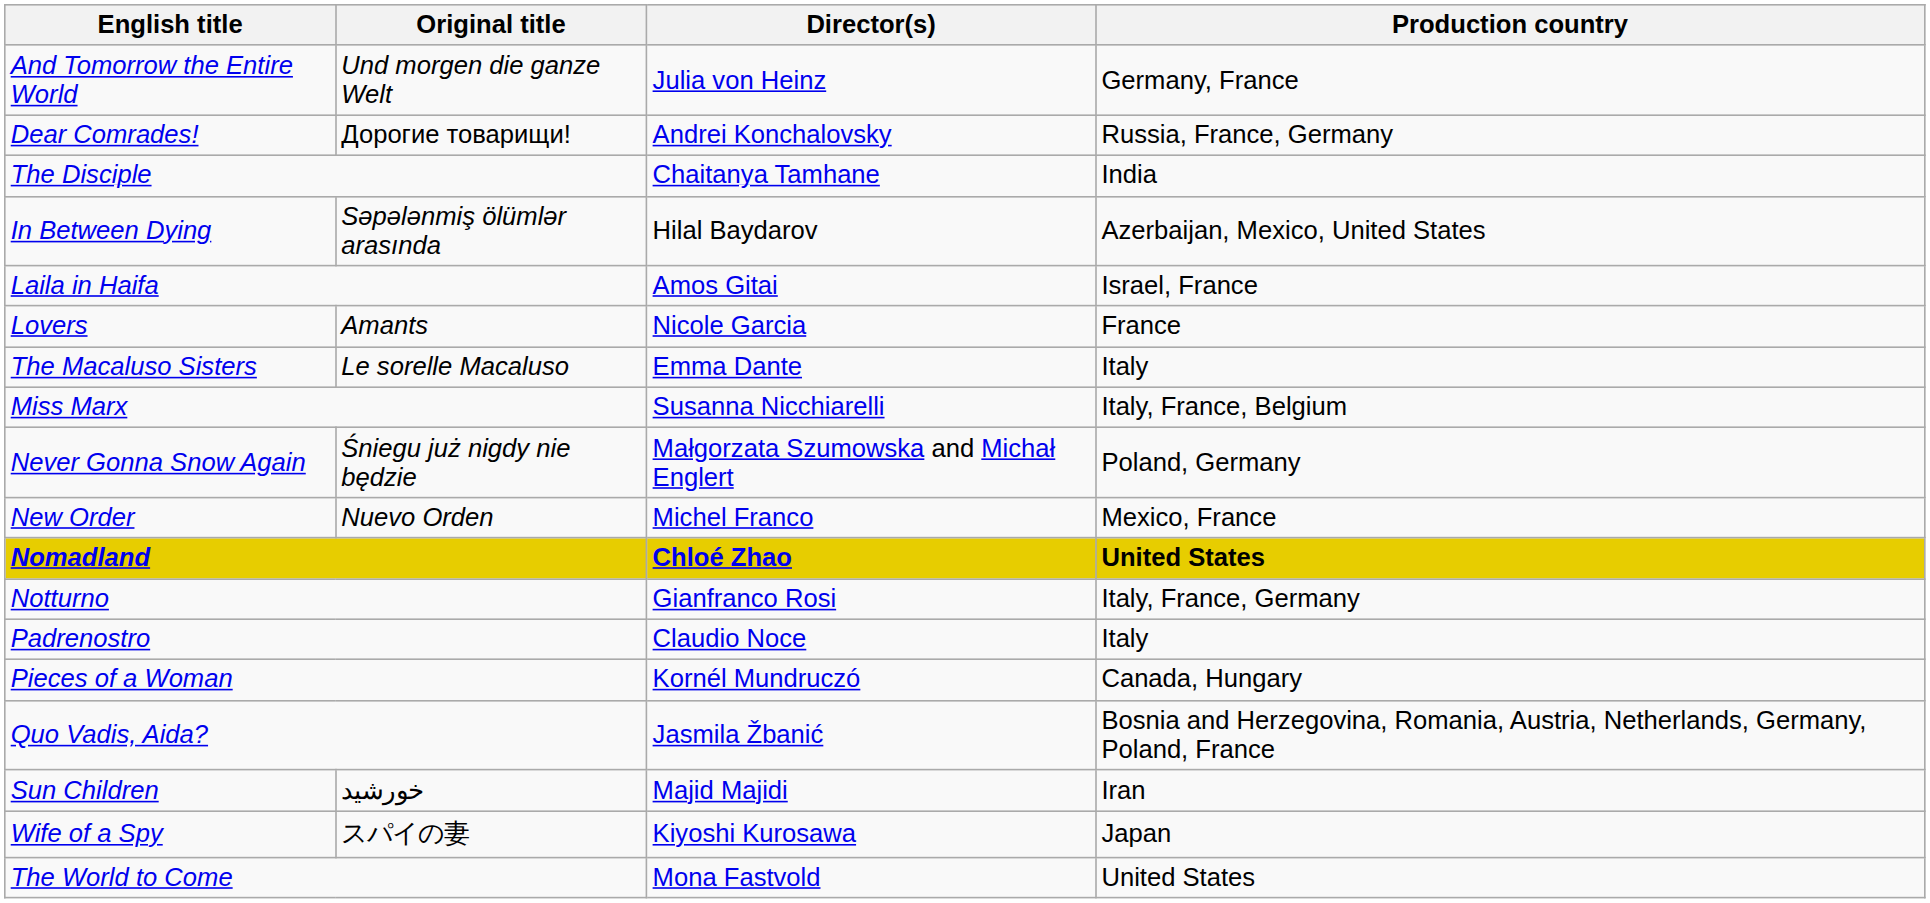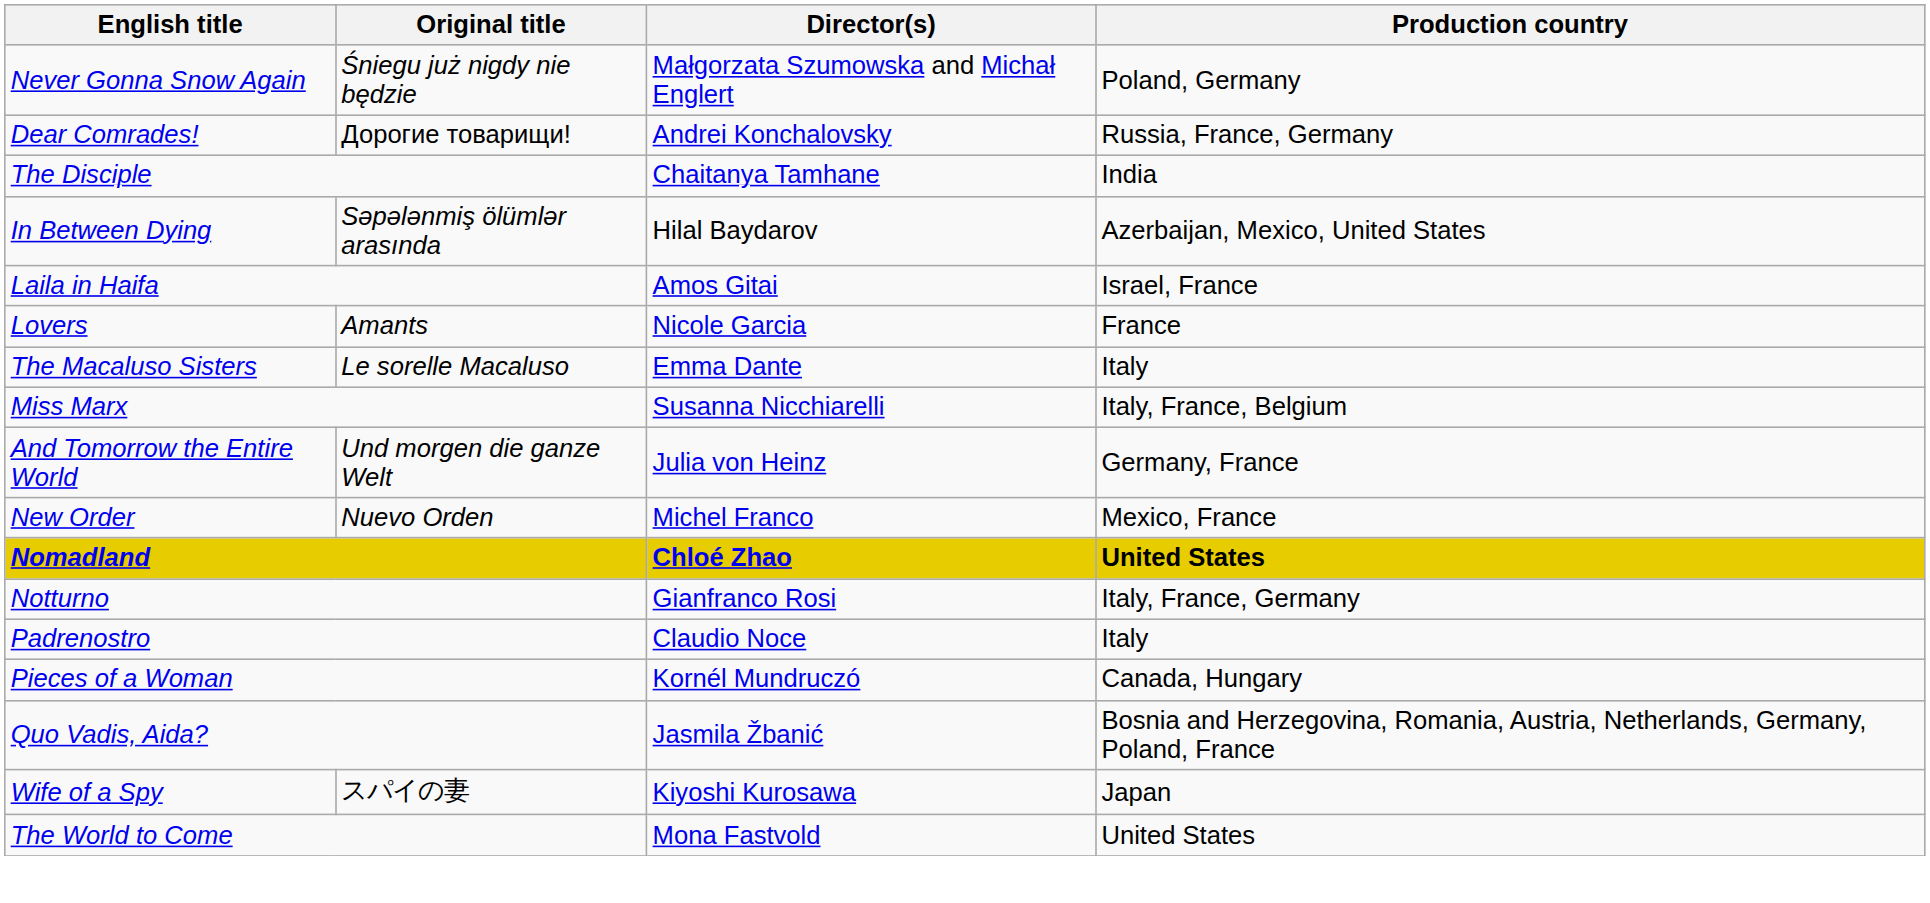 <table class="wikitable" style="width:95%; margin-bottom:2px">
 <tr>
 <th>English title</th>
 <th>Original title</th>
 <th>Director(s)</th>
 <th>Production country</th>
 </tr>
 <tr>
-<td><em><a href='#'>And Tomorrow the Entire World</a></em></td>
-<td><em>Und morgen die ganze Welt</em></td>
-<td data-sort-value="von Heinz"><a href='#'>Julia von Heinz</a></td>
-<td>Germany, France</td>
+<td><em><a href='#'>Never Gonna Snow Again</a></em></td>
+<td><em>Śniegu już nigdy nie będzie</em></td>
+<td data-sort-value="Szumowska"><a href='#'>Małgorzata Szumowska</a> and <a href='#'>Michał Englert</a></td>
+<td>Poland, Germany</td>
 </tr>
 <tr>
 <td><em><a href='#'>Dear Comrades!</a></em></td>
 <td>Дорогие товарищи!</td>
 <td data-sort-value="Konchalovsky"><a href='#'>Andrei Konchalovsky</a></td>
 <td>Russia, France, Germany</td>
 </tr>
 <tr>
 <td colspan="2"><em><a href='#'>The Disciple</a></em></td>
 <td data-sort-value="Tamhane"><a href='#'>Chaitanya Tamhane</a></td>
 <td>India</td>
 </tr>
 <tr>
 <td><em><a href='#'>In Between Dying</a></em></td>
 <td><em>Səpələnmiş ölümlər arasında</em></td>
 <td data-sort-value="Baydarov">Hilal Baydarov</td>
 <td>Azerbaijan, Mexico, United States</td>
 </tr>
 <tr>
 <td colspan="2"><em><a href='#'>Laila in Haifa</a></em></td>
 <td data-sort-value="Gitai"><a href='#'>Amos Gitai</a></td>
 <td>Israel, France</td>
 </tr>
 <tr>
 <td><em><a href='#'>Lovers</a></em></td>
 <td><em>Amants</em></td>
 <td data-sort-value="Garcia"><a href='#'>Nicole Garcia</a></td>
 <td>France</td>
 </tr>
 <tr>
 <td><em><a href='#'>The Macaluso Sisters</a></em></td>
 <td><em>Le sorelle Macaluso</em></td>
 <td data-sort-value="Dante"><a href='#'>Emma Dante</a></td>
 <td>Italy</td>
 </tr>
 <tr>
 <td colspan="2"><em><a href='#'>Miss Marx</a></em></td>
 <td data-sort-value="Nicchiarelli"><a href='#'>Susanna Nicchiarelli</a></td>
 <td>Italy, France, Belgium</td>
 </tr>
 <tr>
-<td><em><a href='#'>Never Gonna Snow Again</a></em></td>
-<td><em>Śniegu już nigdy nie będzie</em></td>
-<td data-sort-value="Szumowska"><a href='#'>Małgorzata Szumowska</a> and <a href='#'>Michał Englert</a></td>
-<td>Poland, Germany</td>
+<td><em><a href='#'>And Tomorrow the Entire World</a></em></td>
+<td><em>Und morgen die ganze Welt</em></td>
+<td data-sort-value="von Heinz"><a href='#'>Julia von Heinz</a></td>
+<td>Germany, France</td>
 </tr>
 <tr>
 <td><em><a href='#'>New Order</a></em></td>
 <td><em>Nuevo Orden</em></td>
 <td data-sort-value="Franco"><a href='#'>Michel Franco</a></td>
 <td>Mexico, France</td>
 </tr>
 <tr style="background:#E7CD00;">
 <td colspan="2"><strong><em><a href='#'>Nomadland</a></em></strong></td>
 <td data-sort-value="Zhao"><strong><a href='#'>Chloé Zhao</a></strong></td>
 <td><strong>United States</strong></td>
 </tr>
 <tr>
 <td colspan="2"><em><a href='#'>Notturno</a></em></td>
 <td data-sort-value="Rosi"><a href='#'>Gianfranco Rosi</a></td>
 <td>Italy, France, Germany</td>
 </tr>
 <tr>
 <td colspan="2"><em><a href='#'>Padrenostro</a></em></td>
 <td data-sort-value="Noce"><a href='#'>Claudio Noce</a></td>
 <td>Italy</td>
 </tr>
 <tr>
 <td colspan="2"><em><a href='#'>Pieces of a Woman</a></em></td>
 <td data-sort-value="Mundruczo"><a href='#'>Kornél Mundruczó</a></td>
 <td>Canada, Hungary</td>
 </tr>
 <tr>
 <td colspan="2"><em><a href='#'>Quo Vadis, Aida?</a></em></td>
 <td data-sort-value="Zbanic"><a href='#'>Jasmila Žbanić</a></td>
 <td>Bosnia and Herzegovina, Romania, Austria, Netherlands, Germany, Poland, France</td>
 </tr>
 <tr>
-<td><em><a href='#'>Sun Children</a></em></td>
-<td>خورشید</td>
-<td data-sort-value="Majidi"><a href='#'>Majid Majidi</a></td>
-<td>Iran</td>
-</tr>
-<tr>
 <td><em><a href='#'>Wife of a Spy</a></em></td>
 <td>スパイの妻</td>
 <td data-sort-value="Kurosawa"><a href='#'>Kiyoshi Kurosawa</a></td>
 <td>Japan</td>
 </tr>
 <tr>
 <td colspan="2"><em><a href='#'>The World to Come</a></em></td>
 <td data-sort-value="Fastvold"><a href='#'>Mona Fastvold</a></td>
 <td>United States</td>
 </tr>
 </table>
